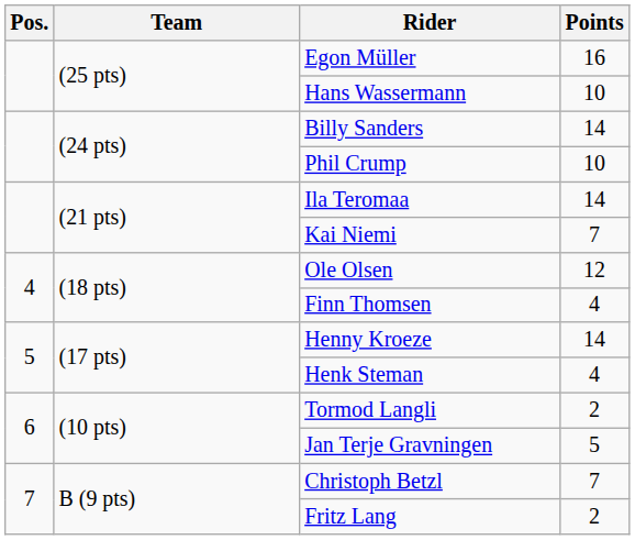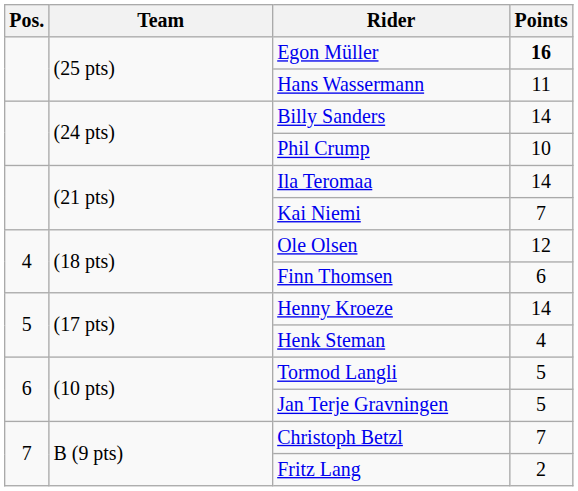 <table class=wikitable style="font-size:93%;">
 <tr>
 <th width=25px>Pos.</th>
 <th width=160px>Team</th>
 <th width=170px>Rider</th>
 <th width=40px>Points</th>
 </tr>
 <tr align=center >
 <td rowspan=2 ></td>
 <td rowspan=2 align=left> (25 pts)</td>
 <td align=left><a href='#'>Egon Müller</a></td>
-<td>16</td>
+<td><strong>16</strong></td>
 </tr>
 <tr align=center >
 <td align=left><a href='#'>Hans Wassermann</a></td>
-<td>10</td>
+<td>11</td>
 </tr>
 <tr align=center >
 <td rowspan=2 ></td>
 <td rowspan=2 align=left> (24 pts)</td>
 <td align=left><a href='#'>Billy Sanders</a></td>
 <td>14</td>
 </tr>
 <tr align=center >
 <td align=left><a href='#'>Phil Crump</a></td>
 <td>10</td>
 </tr>
 <tr align=center >
 <td rowspan=2 ></td>
 <td rowspan=2 align=left> (21 pts)</td>
 <td align=left><a href='#'>Ila Teromaa</a></td>
 <td>14</td>
 </tr>
 <tr align=center >
 <td align=left><a href='#'>Kai Niemi</a></td>
 <td>7</td>
 </tr>
 <tr align=center>
 <td rowspan=2>4</td>
 <td rowspan=2 align=left> (18 pts)</td>
 <td align=left><a href='#'>Ole Olsen</a></td>
 <td>12</td>
 </tr>
 <tr align=center>
 <td align=left><a href='#'>Finn Thomsen</a></td>
-<td>4</td>
+<td>6</td>
 </tr>
 <tr align=center>
 <td rowspan=2>5</td>
 <td rowspan=2 align=left> (17 pts)</td>
 <td align=left><a href='#'>Henny Kroeze</a></td>
 <td>14</td>
 </tr>
 <tr align=center>
 <td align=left><a href='#'>Henk Steman</a></td>
 <td>4</td>
 </tr>
 <tr align=center>
 <td rowspan=2>6</td>
 <td rowspan=2 align=left> (10 pts)</td>
 <td align=left><a href='#'>Tormod Langli</a></td>
-<td>2</td>
+<td>5</td>
 </tr>
 <tr align=center>
 <td align=left><a href='#'>Jan Terje Gravningen</a></td>
 <td>5</td>
 </tr>
 <tr align=center>
 <td rowspan=2>7</td>
 <td rowspan=2 align=left> B (9 pts)</td>
 <td align=left><a href='#'>Christoph Betzl</a></td>
 <td>7</td>
 </tr>
 <tr align=center>
 <td align=left><a href='#'>Fritz Lang</a></td>
 <td>2</td>
 </tr>
 </table>
